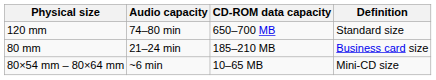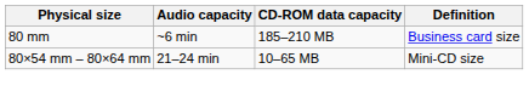 <table class="wikitable">
 <tr>
 <th>Physical size</th>
 <th>Audio capacity</th>
 <th>CD-ROM data capacity</th>
 <th>Definition</th>
 </tr>
 <tr>
-<td>120 mm</td>
-<td>74–80 min</td>
-<td>650–700 <a href='#'>MB</a></td>
-<td>Standard size</td>
-</tr>
-<tr>
 <td>80 mm</td>
-<td>21–24 min</td>
+<td>~6 min</td>
 <td>185–210 MB</td>
 <td><a href='#'>Business card</a> size</td>
 </tr>
 <tr>
 <td>80×54 mm – 80×64 mm</td>
-<td>~6 min</td>
+<td>21–24 min</td>
 <td>10–65 MB</td>
 <td>Mini-CD size</td>
 </tr>
 </table>
